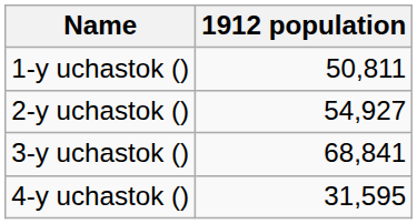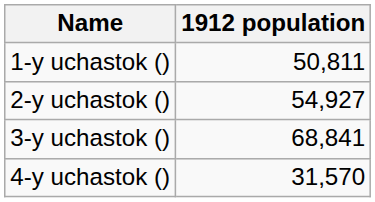 <table class="wikitable sortable">
 <tr>
 <th>Name</th>
 <th>1912 population</th>
 </tr>
 <tr>
 <td>1-y uchastok ()</td>
 <td align="right">50,811</td>
 </tr>
 <tr>
 <td>2-y uchastok ()</td>
 <td align="right">54,927</td>
 </tr>
 <tr>
 <td>3-y uchastok ()</td>
 <td align="right">68,841</td>
 </tr>
 <tr>
 <td>4-y uchastok ()</td>
-<td align="right">31,595</td>
+<td align="right">31,570</td>
 </tr>
 </table>
